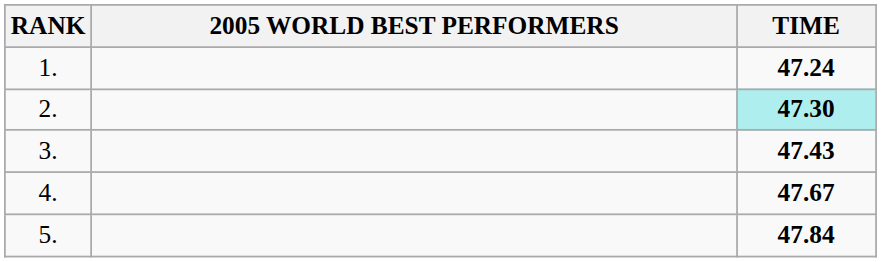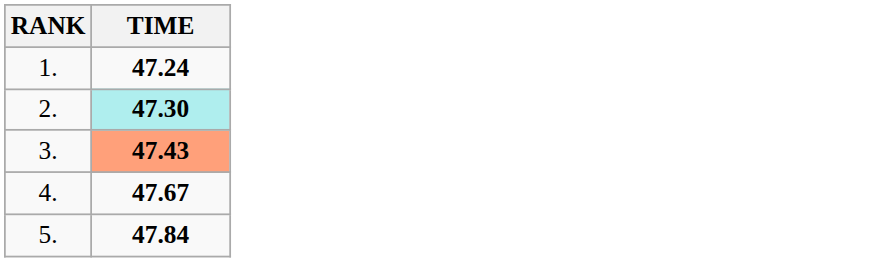 <table class="wikitable" style="font-size: 90%;">
 <tr>
 <th>RANK</th>
-<th align="center" style="width: 25em">2005 WORLD BEST PERFORMERS</th>
 <th align="center" style="width: 5em">TIME</th>
 </tr>
 <tr>
 <td align="center">1.</td>
-<td></td>
 <td align="center"><strong>47.24</strong></td>
 </tr>
 <tr>
 <td align="center">2.</td>
-<td></td>
 <td align="center" style="background: paleturquoise;"><strong>47.30</strong></td>
 </tr>
 <tr>
 <td align="center">3.</td>
-<td></td>
-<td align="center"><strong>47.43</strong></td>
+<td align="center" style="background: lightsalmon;"><strong>47.43</strong></td>
 </tr>
 <tr>
 <td align="center">4.</td>
-<td></td>
 <td align="center"><strong>47.67</strong></td>
 </tr>
 <tr>
 <td align="center">5.</td>
-<td></td>
 <td align="center"><strong>47.84</strong></td>
 </tr>
 </table>
